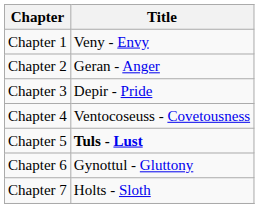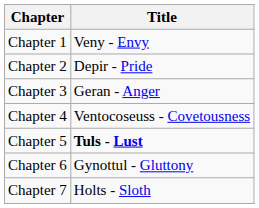 <table class="wikitable" style="font-size: 95%;">
 <tr>
 <th>Chapter</th>
 <th>Title</th>
 </tr>
 <tr>
 <td>Chapter 1</td>
 <td>Veny - <a href='#'>Envy</a></td>
 </tr>
 <tr>
 <td>Chapter 2</td>
-<td>Geran - <a href='#'>Anger</a></td>
+<td>Depir - <a href='#'>Pride</a></td>
 </tr>
 <tr>
 <td>Chapter 3</td>
-<td>Depir - <a href='#'>Pride</a></td>
+<td>Geran - <a href='#'>Anger</a></td>
 </tr>
 <tr>
 <td>Chapter 4</td>
 <td>Ventocoseuss - <a href='#'>Covetousness</a></td>
 </tr>
 <tr>
 <td>Chapter 5</td>
 <td><strong>Tuls - <a href='#'>Lust</a></strong></td>
 </tr>
 <tr>
 <td>Chapter 6</td>
 <td>Gynottul - <a href='#'>Gluttony</a></td>
 </tr>
 <tr>
 <td>Chapter 7</td>
 <td>Holts - <a href='#'>Sloth</a></td>
 </tr>
 <tr>
 </tr>
 </table>
